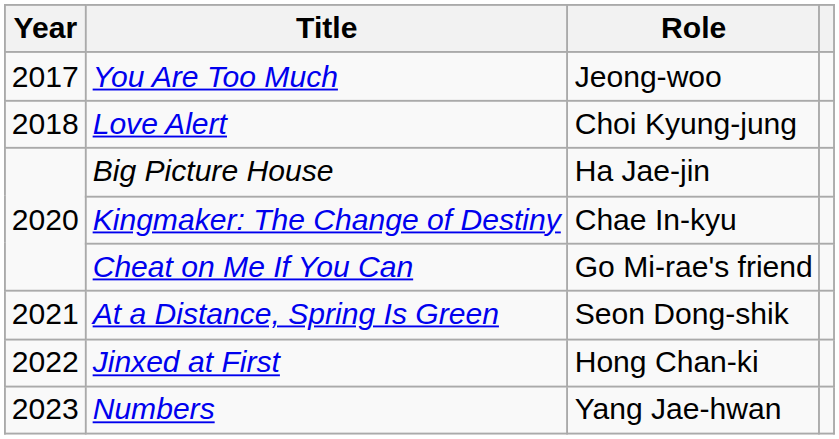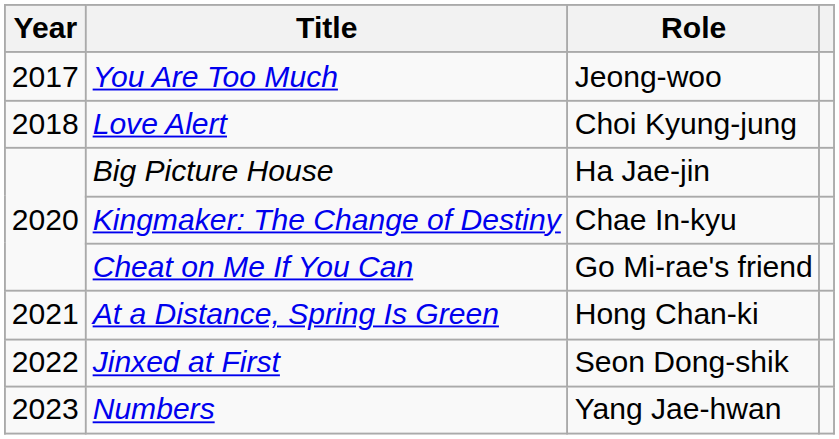 <table class="wikitable">
 <tr>
 <th>Year</th>
 <th>Title</th>
 <th>Role</th>
 <th></th>
 </tr>
 <tr>
 <td>2017</td>
 <td><em><a href='#'>You Are Too Much</a></em></td>
 <td>Jeong-woo</td>
 <td></td>
 </tr>
 <tr>
 <td>2018</td>
 <td><em><a href='#'>Love Alert</a></em></td>
 <td>Choi Kyung-jung</td>
 <td></td>
 </tr>
 <tr>
 <td rowspan="3">2020</td>
 <td><em>Big Picture House</em></td>
 <td>Ha Jae-jin</td>
 <td></td>
 </tr>
 <tr>
 <td><em><a href='#'>Kingmaker: The Change of Destiny</a></em></td>
 <td>Chae In-kyu</td>
 <td></td>
 </tr>
 <tr>
 <td><em><a href='#'>Cheat on Me If You Can</a></em></td>
 <td>Go Mi-rae's friend</td>
 <td></td>
 </tr>
 <tr>
 <td>2021</td>
 <td><em><a href='#'>At a Distance, Spring Is Green</a></em></td>
-<td>Seon Dong-shik</td>
+<td>Hong Chan-ki</td>
 <td></td>
 </tr>
 <tr>
 <td>2022</td>
 <td><em><a href='#'>Jinxed at First</a></em></td>
-<td>Hong Chan-ki</td>
+<td>Seon Dong-shik</td>
 <td></td>
 </tr>
 <tr>
 <td>2023</td>
 <td><em><a href='#'>Numbers</a></em></td>
 <td>Yang Jae-hwan</td>
 <td></td>
 </tr>
 </table>
